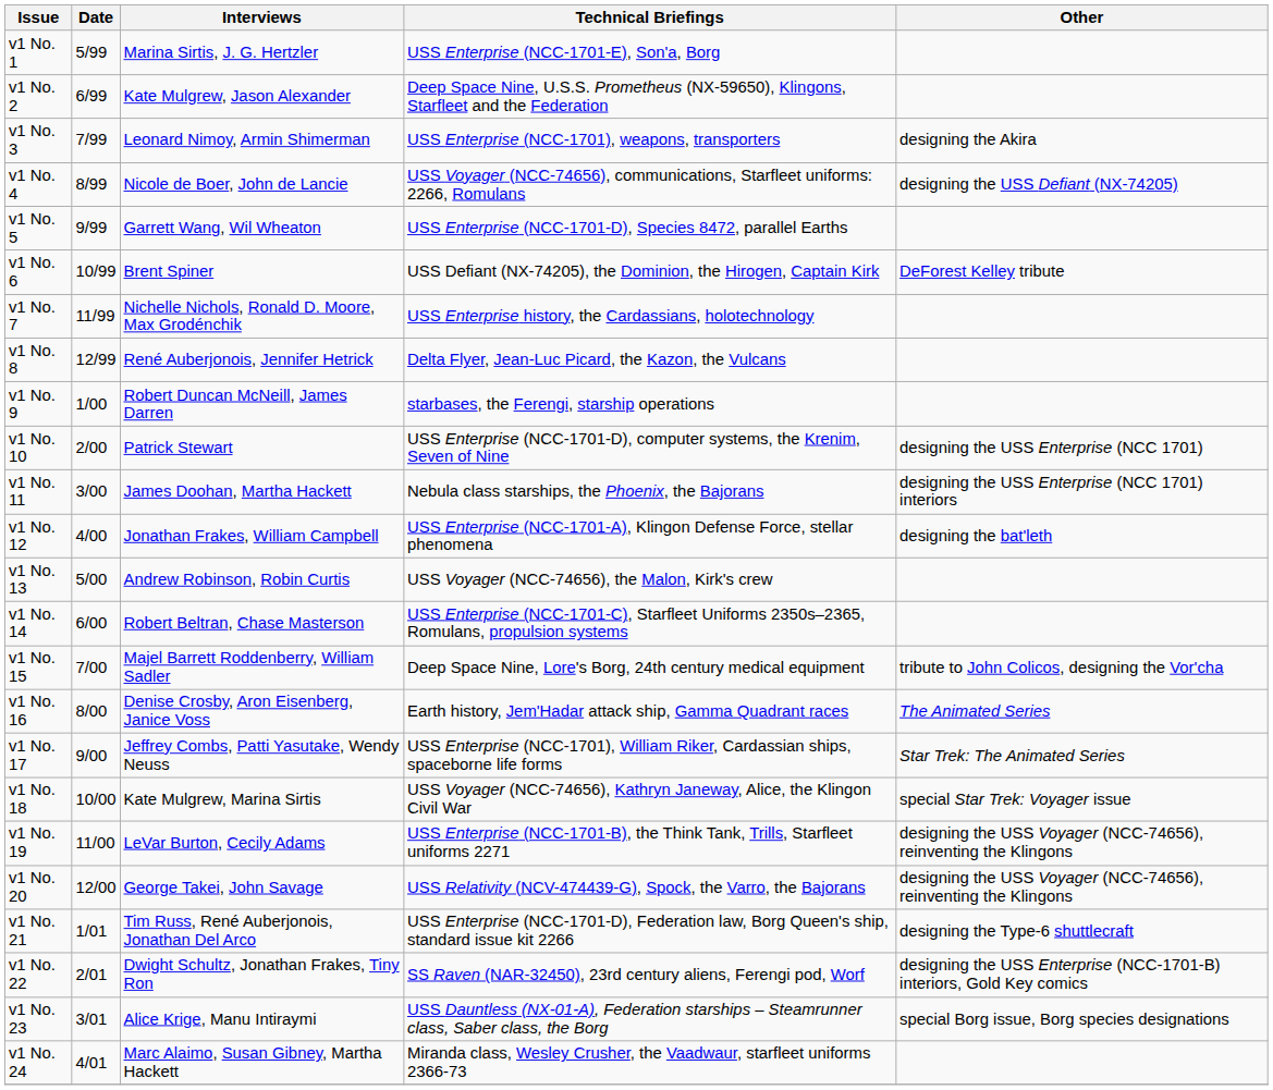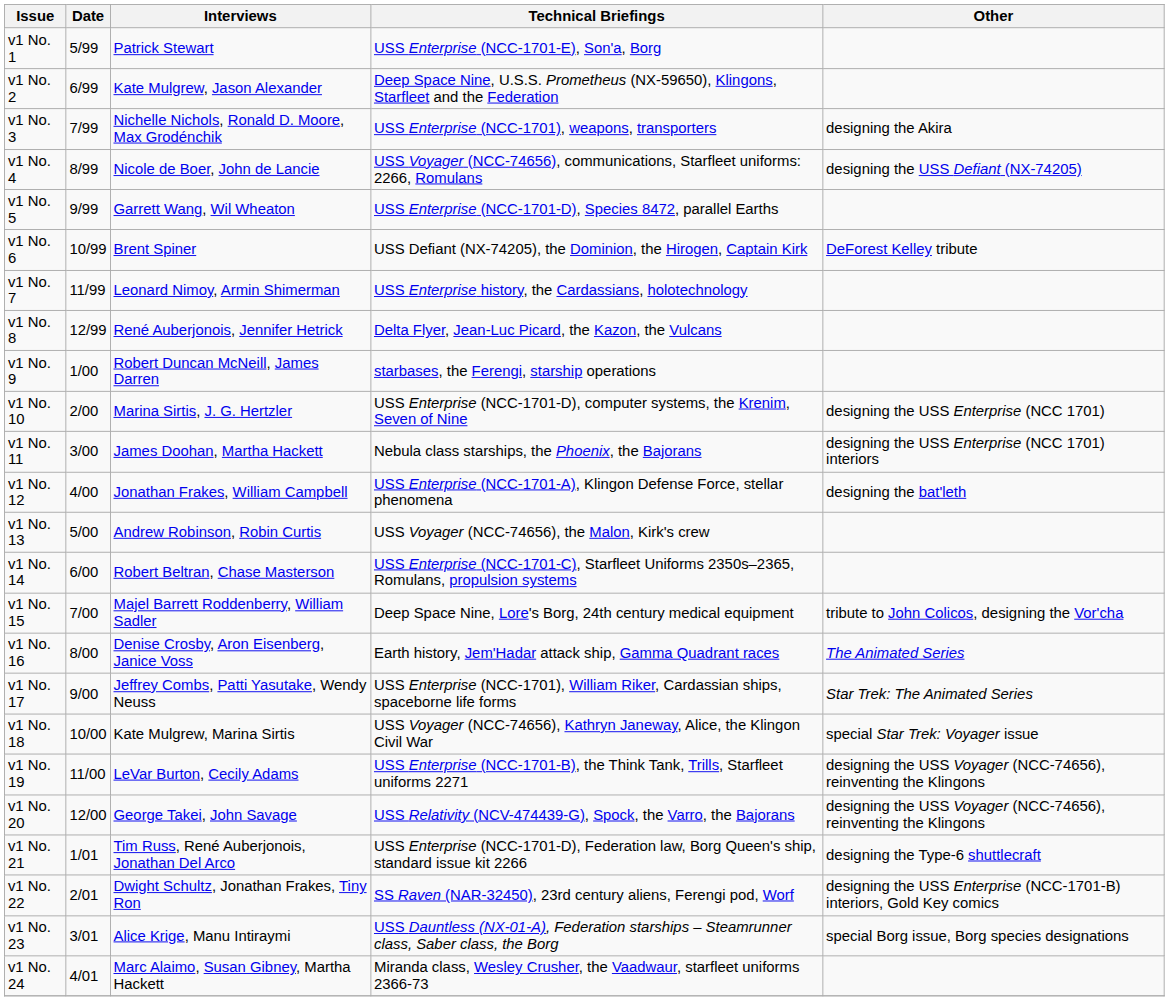 <table class="wikitable">
 <tr>
 <th>Issue</th>
 <th>Date</th>
 <th>Interviews</th>
 <th>Technical Briefings</th>
 <th>Other</th>
 </tr>
 <tr>
 <td>v1 No. 1</td>
 <td>5/99</td>
-<td><a href='#'>Marina Sirtis</a>, <a href='#'>J. G. Hertzler</a></td>
+<td><a href='#'>Patrick Stewart</a></td>
 <td><a href='#'>USS <em>Enterprise</em> (NCC-1701-E)</a>, <a href='#'>Son'a</a>, <a href='#'>Borg</a></td>
 <td></td>
 </tr>
 <tr>
 <td>v1 No. 2</td>
 <td>6/99</td>
 <td><a href='#'>Kate Mulgrew</a>, <a href='#'>Jason Alexander</a></td>
 <td><a href='#'>Deep Space Nine</a>, U.S.S. <em>Prometheus</em> (NX-59650), <a href='#'>Klingons</a>, <a href='#'>Starfleet</a> and the <a href='#'>Federation</a></td>
 <td></td>
 </tr>
 <tr>
 <td>v1 No. 3</td>
 <td>7/99</td>
-<td><a href='#'>Leonard Nimoy</a>, <a href='#'>Armin Shimerman</a></td>
+<td><a href='#'>Nichelle Nichols</a>, <a href='#'>Ronald D. Moore</a>, <a href='#'>Max Grodénchik</a></td>
 <td><a href='#'>USS <em>Enterprise</em> (NCC-1701)</a>, <a href='#'>weapons</a>, <a href='#'>transporters</a></td>
 <td>designing the Akira</td>
 </tr>
 <tr>
 <td>v1 No. 4</td>
 <td>8/99</td>
 <td><a href='#'>Nicole de Boer</a>, <a href='#'>John de Lancie</a></td>
 <td><a href='#'>USS <em>Voyager</em> (NCC-74656)</a>, communications, Starfleet uniforms: 2266, <a href='#'>Romulans</a></td>
 <td>designing the <a href='#'>USS <em>Defiant</em> (NX-74205)</a></td>
 </tr>
 <tr>
 <td>v1 No. 5</td>
 <td>9/99</td>
 <td><a href='#'>Garrett Wang</a>, <a href='#'>Wil Wheaton</a></td>
 <td><a href='#'>USS <em>Enterprise</em> (NCC-1701-D)</a>, <a href='#'>Species 8472</a>, parallel Earths</td>
 <td></td>
 </tr>
 <tr>
 <td>v1 No. 6</td>
 <td>10/99</td>
 <td><a href='#'>Brent Spiner</a></td>
 <td>USS Defiant (NX-74205), the <a href='#'>Dominion</a>, the <a href='#'>Hirogen</a>, <a href='#'>Captain Kirk</a></td>
 <td><a href='#'>DeForest Kelley</a> tribute</td>
 </tr>
 <tr>
 <td>v1 No. 7</td>
 <td>11/99</td>
-<td><a href='#'>Nichelle Nichols</a>, <a href='#'>Ronald D. Moore</a>, <a href='#'>Max Grodénchik</a></td>
+<td><a href='#'>Leonard Nimoy</a>, <a href='#'>Armin Shimerman</a></td>
 <td><a href='#'>USS <em>Enterprise</em> history</a>, the <a href='#'>Cardassians</a>, <a href='#'>holotechnology</a></td>
 <td></td>
 </tr>
 <tr>
 <td>v1 No. 8</td>
 <td>12/99</td>
 <td><a href='#'>René Auberjonois</a>, <a href='#'>Jennifer Hetrick</a></td>
 <td><a href='#'>Delta Flyer</a>, <a href='#'>Jean-Luc Picard</a>, the <a href='#'>Kazon</a>, the <a href='#'>Vulcans</a></td>
 <td></td>
 </tr>
 <tr>
 <td>v1 No. 9</td>
 <td>1/00</td>
 <td><a href='#'>Robert Duncan McNeill</a>, <a href='#'>James Darren</a></td>
 <td><a href='#'>starbases</a>, the <a href='#'>Ferengi</a>, <a href='#'>starship</a> operations</td>
 <td></td>
 </tr>
 <tr>
 <td>v1 No. 10</td>
 <td>2/00</td>
-<td><a href='#'>Patrick Stewart</a></td>
+<td><a href='#'>Marina Sirtis</a>, <a href='#'>J. G. Hertzler</a></td>
 <td>USS <em>Enterprise</em> (NCC-1701-D), computer systems, the <a href='#'>Krenim</a>, <a href='#'>Seven of Nine</a></td>
 <td>designing the USS <em>Enterprise</em> (NCC 1701)</td>
 </tr>
 <tr>
 <td>v1 No. 11</td>
 <td>3/00</td>
 <td><a href='#'>James Doohan</a>, <a href='#'>Martha Hackett</a></td>
 <td>Nebula class starships, the <a href='#'><em>Phoenix</em></a>, the <a href='#'>Bajorans</a></td>
 <td>designing the USS <em>Enterprise</em> (NCC 1701) interiors</td>
 </tr>
 <tr>
 <td>v1 No. 12</td>
 <td>4/00</td>
 <td><a href='#'>Jonathan Frakes</a>, <a href='#'>William Campbell</a></td>
 <td><a href='#'>USS <em>Enterprise</em> (NCC-1701-A)</a>, Klingon Defense Force, stellar phenomena</td>
 <td>designing the <a href='#'>bat'leth</a></td>
 </tr>
 <tr>
 <td>v1 No. 13</td>
 <td>5/00</td>
 <td><a href='#'>Andrew Robinson</a>, <a href='#'>Robin Curtis</a></td>
 <td>USS <em>Voyager</em> (NCC-74656), the <a href='#'>Malon</a>, Kirk's crew</td>
 <td></td>
 </tr>
 <tr>
 <td>v1 No. 14</td>
 <td>6/00</td>
 <td><a href='#'>Robert Beltran</a>, <a href='#'>Chase Masterson</a></td>
 <td><a href='#'>USS <em>Enterprise</em> (NCC-1701-C)</a>, Starfleet Uniforms 2350s–2365, Romulans, <a href='#'>propulsion systems</a></td>
 <td></td>
 </tr>
 <tr>
 <td>v1 No. 15</td>
 <td>7/00</td>
 <td><a href='#'>Majel Barrett Roddenberry</a>, <a href='#'>William Sadler</a></td>
 <td>Deep Space Nine, <a href='#'>Lore</a>'s Borg, 24th century medical equipment</td>
 <td>tribute to <a href='#'>John Colicos</a>, designing the <a href='#'>Vor'cha</a></td>
 </tr>
 <tr>
 <td>v1 No. 16</td>
 <td>8/00</td>
 <td><a href='#'>Denise Crosby</a>, <a href='#'>Aron Eisenberg</a>, <a href='#'>Janice Voss</a></td>
 <td>Earth history, <a href='#'>Jem'Hadar</a> attack ship, <a href='#'>Gamma Quadrant races</a></td>
 <td><a href='#'><em>The Animated Series</em></a></td>
 </tr>
 <tr>
 <td>v1 No. 17</td>
 <td>9/00</td>
 <td><a href='#'>Jeffrey Combs</a>, <a href='#'>Patti Yasutake</a>, Wendy Neuss</td>
 <td>USS <em>Enterprise</em> (NCC-1701), <a href='#'>William Riker</a>, Cardassian ships, spaceborne life forms</td>
 <td><em>Star Trek: The Animated Series</em></td>
 </tr>
 <tr>
 <td>v1 No. 18</td>
 <td>10/00</td>
 <td>Kate Mulgrew, Marina Sirtis</td>
 <td>USS <em>Voyager</em> (NCC-74656), <a href='#'>Kathryn Janeway</a>, Alice, the Klingon Civil War</td>
 <td>special <em>Star Trek: Voyager</em> issue</td>
 </tr>
 <tr>
 <td>v1 No. 19</td>
 <td>11/00</td>
 <td><a href='#'>LeVar Burton</a>, <a href='#'>Cecily Adams</a></td>
 <td><a href='#'>USS <em>Enterprise</em> (NCC-1701-B)</a>, the Think Tank, <a href='#'>Trills</a>, Starfleet uniforms 2271</td>
 <td>designing the USS <em>Voyager</em> (NCC-74656), reinventing the Klingons</td>
 </tr>
 <tr>
 <td>v1 No. 20</td>
 <td>12/00</td>
 <td><a href='#'>George Takei</a>, <a href='#'>John Savage</a></td>
 <td><a href='#'>USS <em>Relativity</em> (NCV-474439-G)</a>, <a href='#'>Spock</a>, the <a href='#'>Varro</a>, the <a href='#'>Bajorans</a></td>
 <td>designing the USS <em>Voyager</em> (NCC-74656), reinventing the Klingons</td>
 </tr>
 <tr>
 <td>v1 No. 21</td>
 <td>1/01</td>
 <td><a href='#'>Tim Russ</a>, René Auberjonois, <a href='#'>Jonathan Del Arco</a></td>
 <td>USS <em>Enterprise</em> (NCC-1701-D), Federation law, Borg Queen's ship, standard issue kit 2266</td>
 <td>designing the Type-6 <a href='#'>shuttlecraft</a></td>
 </tr>
 <tr>
 <td>v1 No. 22</td>
 <td>2/01</td>
 <td><a href='#'>Dwight Schultz</a>, Jonathan Frakes, <a href='#'>Tiny Ron</a></td>
 <td><a href='#'>SS <em>Raven</em> (NAR-32450)</a>, 23rd century aliens, Ferengi pod, <a href='#'>Worf</a></td>
 <td>designing the USS <em>Enterprise</em> (NCC-1701-B) interiors, Gold Key comics</td>
 </tr>
 <tr>
 <td>v1 No. 23</td>
 <td>3/01</td>
 <td><a href='#'>Alice Krige</a>, Manu Intiraymi</td>
 <td><a href='#'>USS <em>Dauntless (NX-01-A)</a>, Federation starships – Steamrunner class, Saber class, the Borg</td>
 <td>special Borg issue, Borg species designations</td>
 </tr>
 <tr>
 <td>v1 No. 24</td>
 <td>4/01</td>
 <td><a href='#'>Marc Alaimo</a>, <a href='#'>Susan Gibney</a>, Martha Hackett</td>
 <td>Miranda class, <a href='#'>Wesley Crusher</a>, the <a href='#'>Vaadwaur</a>, starfleet uniforms 2366-73</td>
 <td></td>
 </tr>
 <tr>
 </tr>
 </table>
